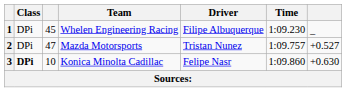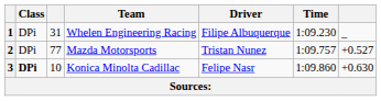 <table class="wikitable">
 <tr>
 <th scope="col"></th>
 <th scope="col">Class</th>
 <th scope="col"></th>
 <th scope="col">Team</th>
 <th scope="col">Driver</th>
 <th scope="col">Time</th>
 <th scope="col"></th>
 </tr>
 <tr>
 <th scope="row">1</th>
 <td>DPi</td>
-<td>45</td>
+<td>31</td>
 <td><a href='#'>Whelen Engineering Racing</a></td>
 <td><a href='#'>Filipe Albuquerque</a></td>
 <td>1:09.230</td>
 <td>_</td>
 </tr>
 <tr>
 <th scope="row">2</th>
 <td>DPi</td>
-<td>47</td>
+<td>77</td>
 <td><a href='#'>Mazda Motorsports</a></td>
 <td><a href='#'>Tristan Nunez</a></td>
 <td>1:09.757</td>
 <td>+0.527</td>
 </tr>
 <tr>
 <th scope="row">3</th>
 <td><strong>DPi</strong></td>
 <td>10</td>
 <td><a href='#'>Konica Minolta Cadillac</a></td>
 <td><a href='#'>Felipe Nasr</a></td>
 <td>1:09.860</td>
 <td>+0.630</td>
 </tr>
 <tr>
 <th colspan="7">Sources:</th>
 </tr>
 </table>
